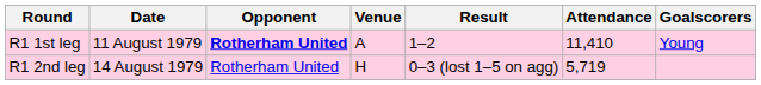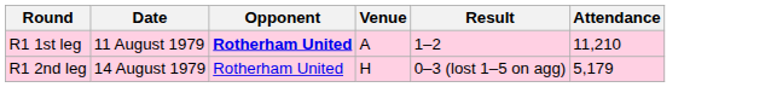 <table class="wikitable">
 <tr>
 <th>Round</th>
 <th>Date</th>
 <th>Opponent</th>
 <th>Venue</th>
 <th>Result</th>
 <th>Attendance</th>
-<th>Goalscorers</th>
 </tr>
 <tr style="background-color: #ffd0e3;">
 <td>R1 1st leg</td>
 <td>11 August 1979</td>
 <td><strong><a href='#'>Rotherham United</a></strong></td>
 <td>A</td>
 <td>1–2</td>
-<td>11,410</td>
-<td><a href='#'>Young</a></td>
+<td>11,210</td>
 </tr>
 <tr style="background-color: #ffd0e3;">
 <td>R1 2nd leg</td>
 <td>14 August 1979</td>
 <td><a href='#'>Rotherham United</a></td>
 <td>H</td>
 <td>0–3 (lost 1–5 on agg)</td>
-<td>5,719</td>
-<td></td>
+<td>5,179</td>
 </tr>
 </table>
